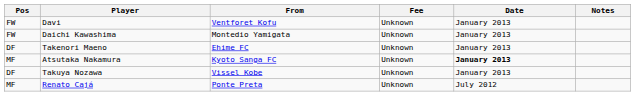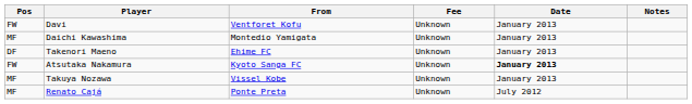 <table class="wikitable" style="width:80%; text-align:center; font-size:95%; text-align:left;">
 <tr>
 <th><strong>Pos</strong></th>
 <th><strong>Player</strong></th>
 <th><strong>From</strong></th>
 <th><strong>Fee</strong></th>
 <th><strong>Date</strong></th>
 <th><strong>Notes</strong></th>
 </tr>
 <tr>
 <td>FW</td>
 <td> Davi</td>
 <td> <a href='#'>Ventforet Kofu</a></td>
 <td>Unknown</td>
 <td>January 2013</td>
 <td></td>
 </tr>
 <tr>
-<td>FW</td>
+<td>MF</td>
 <td> Daichi Kawashima</td>
 <td> Montedio Yamigata</td>
 <td>Unknown</td>
 <td>January 2013</td>
 <td></td>
 </tr>
 <tr>
 <td>DF</td>
 <td> Takenori Maeno</td>
 <td> <a href='#'>Ehime FC</a></td>
 <td>Unknown</td>
 <td>January 2013</td>
 <td></td>
 </tr>
 <tr>
-<td>MF</td>
+<td>FW</td>
 <td> Atsutaka Nakamura</td>
 <td> <a href='#'>Kyoto Sanga FC</a></td>
 <td>Unknown</td>
 <td><strong>January 2013</strong></td>
 <td></td>
 </tr>
 <tr>
-<td>DF</td>
+<td>MF</td>
 <td> Takuya Nozawa</td>
 <td> <a href='#'>Vissel Kobe</a></td>
 <td>Unknown</td>
 <td>January 2013</td>
 <td></td>
 </tr>
 <tr>
 <td>MF</td>
 <td> <a href='#'>Renato Cajá</a></td>
 <td> <a href='#'>Ponte Preta</a></td>
 <td>Unknown</td>
 <td>July 2012</td>
 <td></td>
 </tr>
 </table>
